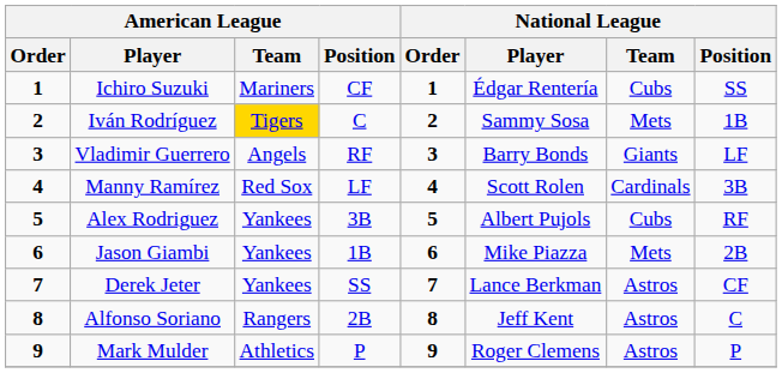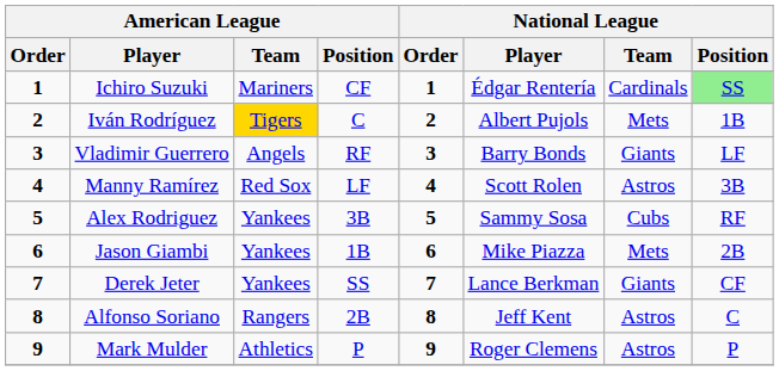 <table class="wikitable" style="font-size: 100%; text-align:right;">
 <tr>
 <th colspan="4">American League</th>
 <th colspan="4">National League</th>
 </tr>
 <tr>
 <th>Order</th>
 <th>Player</th>
 <th>Team</th>
 <th>Position</th>
 <th>Order</th>
 <th>Player</th>
 <th>Team</th>
 <th>Position</th>
 </tr>
 <tr>
 <td align="center"><strong>1</strong></td>
 <td align="center"><a href='#'>Ichiro Suzuki</a></td>
 <td align="center"><a href='#'>Mariners</a></td>
 <td align="center"><a href='#'>CF</a></td>
 <td align="center"><strong>1</strong></td>
 <td align="center"><a href='#'>Édgar Rentería</a></td>
-<td align="center"><a href='#'>Cubs</a></td>
-<td align="center"><a href='#'>SS</a></td>
+<td align="center"><a href='#'>Cardinals</a></td>
+<td align="center" style="background: lightgreen;"><a href='#'>SS</a></td>
 </tr>
 <tr>
 <td align="center"><strong>2</strong></td>
 <td align="center"><a href='#'>Iván Rodríguez</a></td>
 <td align="center" style="background: gold;"><a href='#'>Tigers</a></td>
 <td align="center"><a href='#'>C</a></td>
 <td align="center"><strong>2</strong></td>
-<td align="center"><a href='#'>Sammy Sosa</a></td>
+<td align="center"><a href='#'>Albert Pujols</a></td>
 <td align="center"><a href='#'>Mets</a></td>
 <td align="center"><a href='#'>1B</a></td>
 </tr>
 <tr>
 <td align="center"><strong>3</strong></td>
 <td align="center"><a href='#'>Vladimir Guerrero</a></td>
 <td align="center"><a href='#'>Angels</a></td>
 <td align="center"><a href='#'>RF</a></td>
 <td align="center"><strong>3</strong></td>
 <td align="center"><a href='#'>Barry Bonds</a></td>
 <td align="center"><a href='#'>Giants</a></td>
 <td align="center"><a href='#'>LF</a></td>
 </tr>
 <tr>
 <td align="center"><strong>4</strong></td>
 <td align="center"><a href='#'>Manny Ramírez</a></td>
 <td align="center"><a href='#'>Red Sox</a></td>
 <td align="center"><a href='#'>LF</a></td>
 <td align="center"><strong>4</strong></td>
 <td align="center"><a href='#'>Scott Rolen</a></td>
-<td align="center"><a href='#'>Cardinals</a></td>
+<td align="center"><a href='#'>Astros</a></td>
 <td align="center"><a href='#'>3B</a></td>
 </tr>
 <tr>
 <td align="center"><strong>5</strong></td>
 <td align="center"><a href='#'>Alex Rodriguez</a></td>
 <td align="center"><a href='#'>Yankees</a></td>
 <td align="center"><a href='#'>3B</a></td>
 <td align="center"><strong>5</strong></td>
-<td align="center"><a href='#'>Albert Pujols</a></td>
+<td align="center"><a href='#'>Sammy Sosa</a></td>
 <td align="center"><a href='#'>Cubs</a></td>
 <td align="center"><a href='#'>RF</a></td>
 </tr>
 <tr>
 <td align="center"><strong>6</strong></td>
 <td align="center"><a href='#'>Jason Giambi</a></td>
 <td align="center"><a href='#'>Yankees</a></td>
 <td align="center"><a href='#'>1B</a></td>
 <td align="center"><strong>6</strong></td>
 <td align="center"><a href='#'>Mike Piazza</a></td>
 <td align="center"><a href='#'>Mets</a></td>
 <td align="center"><a href='#'>2B</a></td>
 </tr>
 <tr>
 <td align="center"><strong>7</strong></td>
 <td align="center"><a href='#'>Derek Jeter</a></td>
 <td align="center"><a href='#'>Yankees</a></td>
 <td align="center"><a href='#'>SS</a></td>
 <td align="center"><strong>7</strong></td>
 <td align="center"><a href='#'>Lance Berkman</a></td>
-<td align="center"><a href='#'>Astros</a></td>
+<td align="center"><a href='#'>Giants</a></td>
 <td align="center"><a href='#'>CF</a></td>
 </tr>
 <tr>
 <td align="center"><strong>8</strong></td>
 <td align="center"><a href='#'>Alfonso Soriano</a></td>
 <td align="center"><a href='#'>Rangers</a></td>
 <td align="center"><a href='#'>2B</a></td>
 <td align="center"><strong>8</strong></td>
 <td align="center"><a href='#'>Jeff Kent</a></td>
 <td align="center"><a href='#'>Astros</a></td>
 <td align="center"><a href='#'>C</a></td>
 </tr>
 <tr>
 <td align="center"><strong>9</strong></td>
 <td align="center"><a href='#'>Mark Mulder</a></td>
 <td align="center"><a href='#'>Athletics</a></td>
 <td align="center"><a href='#'>P</a></td>
 <td align="center"><strong>9</strong></td>
 <td align="center"><a href='#'>Roger Clemens</a></td>
 <td align="center"><a href='#'>Astros</a></td>
 <td align="center"><a href='#'>P</a></td>
 </tr>
 <tr>
 </tr>
 </table>
